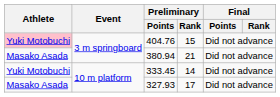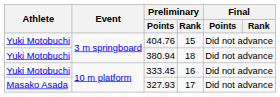 <table class=wikitable style="font-size:90%">
 <tr>
 <th rowspan="2">Athlete</th>
 <th rowspan="2">Event</th>
 <th colspan="2">Preliminary</th>
 <th colspan="2">Final</th>
 </tr>
 <tr style="font-size:95%">
 <th>Points</th>
 <th>Rank</th>
 <th>Points</th>
 <th>Rank</th>
 </tr>
 <tr align=center>
-<td align=left style="background: pink;"><a href='#'>Yuki Motobuchi</a></td>
+<td align=left><a href='#'>Yuki Motobuchi</a></td>
 <td align=left rowspan=2><a href='#'>3 m springboard</a></td>
 <td>404.76</td>
 <td>15</td>
 <td colspan=2>Did not advance</td>
 </tr>
 <tr align=center>
-<td align=left><a href='#'>Masako Asada</a></td>
+<td align=left><a href='#'>Yuki Motobuchi</a></td>
 <td>380.94</td>
-<td>21</td>
+<td>18</td>
 <td colspan=2>Did not advance</td>
 </tr>
 <tr align=center>
 <td align=left><a href='#'>Yuki Motobuchi</a></td>
 <td align=left rowspan=2><a href='#'>10 m platform</a></td>
 <td>333.45</td>
-<td>14</td>
+<td>16</td>
 <td colspan=2>Did not advance</td>
 </tr>
 <tr align=center>
 <td align=left><a href='#'>Masako Asada</a></td>
 <td>327.93</td>
 <td>17</td>
 <td colspan=2>Did not advance</td>
 </tr>
 </table>
